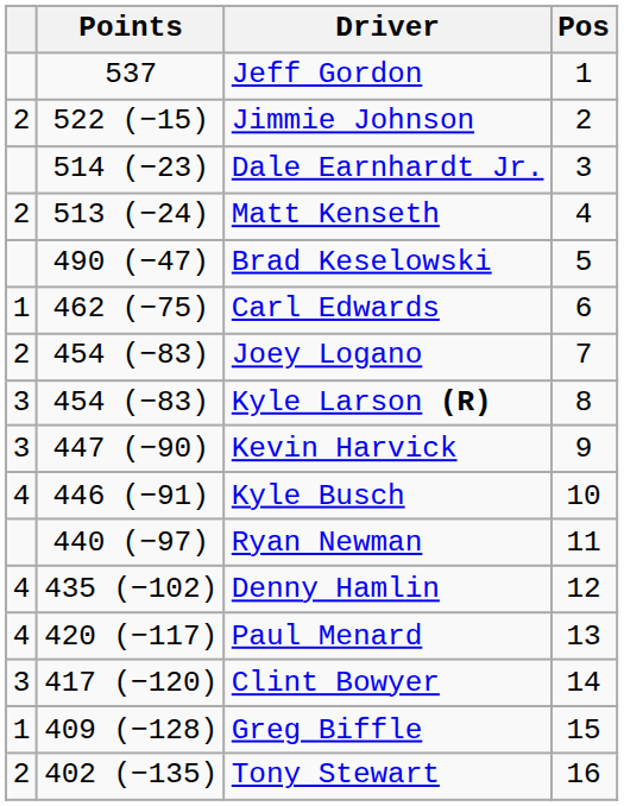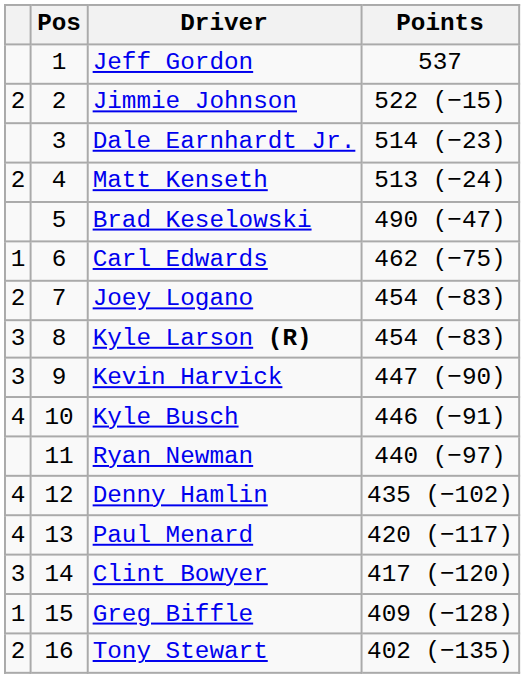 <table class="wikitable" style="font-size: 95%;">
 <tr>
 <th></th>
+<th>Pos</th>
+<th>Driver</th>
 <th>Points</th>
-<th>Driver</th>
-<th>Pos</th>
 </tr>
 <tr>
 <td align="left"></td>
+<td style="text-align:center;">1</td>
+<td><a href='#'>Jeff Gordon</a></td>
 <td style="text-align:center;">537</td>
-<td><a href='#'>Jeff Gordon</a></td>
-<td style="text-align:center;">1</td>
 </tr>
 <tr>
 <td align="left"> 2</td>
+<td style="text-align:center;">2</td>
+<td><a href='#'>Jimmie Johnson</a></td>
 <td style="text-align:center;">522 (−15)</td>
-<td><a href='#'>Jimmie Johnson</a></td>
-<td style="text-align:center;">2</td>
 </tr>
 <tr>
 <td align="left"></td>
+<td style="text-align:center;">3</td>
+<td><a href='#'>Dale Earnhardt Jr.</a></td>
 <td style="text-align:center;">514 (−23)</td>
-<td><a href='#'>Dale Earnhardt Jr.</a></td>
-<td style="text-align:center;">3</td>
 </tr>
 <tr>
 <td align="left"> 2</td>
+<td style="text-align:center;">4</td>
+<td><a href='#'>Matt Kenseth</a></td>
 <td style="text-align:center;">513 (−24)</td>
-<td><a href='#'>Matt Kenseth</a></td>
-<td style="text-align:center;">4</td>
 </tr>
 <tr>
 <td align="left"></td>
+<td style="text-align:center;">5</td>
+<td><a href='#'>Brad Keselowski</a></td>
 <td style="text-align:center;">490 (−47)</td>
-<td><a href='#'>Brad Keselowski</a></td>
-<td style="text-align:center;">5</td>
 </tr>
 <tr>
 <td align="left"> 1</td>
+<td style="text-align:center;">6</td>
+<td><a href='#'>Carl Edwards</a></td>
 <td style="text-align:center;">462 (−75)</td>
-<td><a href='#'>Carl Edwards</a></td>
-<td style="text-align:center;">6</td>
 </tr>
 <tr>
 <td align="left"> 2</td>
+<td style="text-align:center;">7</td>
+<td><a href='#'>Joey Logano</a></td>
 <td style="text-align:center;">454 (−83)</td>
-<td><a href='#'>Joey Logano</a></td>
-<td style="text-align:center;">7</td>
 </tr>
 <tr>
 <td align="left"> 3</td>
+<td style="text-align:center;">8</td>
+<td><a href='#'>Kyle Larson</a> <strong>(R)</strong></td>
 <td style="text-align:center;">454 (−83)</td>
-<td><a href='#'>Kyle Larson</a> <strong>(R)</strong></td>
-<td style="text-align:center;">8</td>
 </tr>
 <tr>
 <td align="left"> 3</td>
+<td style="text-align:center;">9</td>
+<td><a href='#'>Kevin Harvick</a></td>
 <td style="text-align:center;">447 (−90)</td>
-<td><a href='#'>Kevin Harvick</a></td>
-<td style="text-align:center;">9</td>
 </tr>
 <tr>
 <td align="left"> 4</td>
+<td style="text-align:center;">10</td>
+<td><a href='#'>Kyle Busch</a></td>
 <td style="text-align:center;">446 (−91)</td>
-<td><a href='#'>Kyle Busch</a></td>
-<td style="text-align:center;">10</td>
 </tr>
 <tr>
 <td align="left"></td>
+<td style="text-align:center;">11</td>
+<td><a href='#'>Ryan Newman</a></td>
 <td style="text-align:center;">440 (−97)</td>
-<td><a href='#'>Ryan Newman</a></td>
-<td style="text-align:center;">11</td>
 </tr>
 <tr>
 <td align="left"> 4</td>
+<td style="text-align:center;">12</td>
+<td><a href='#'>Denny Hamlin</a></td>
 <td style="text-align:center;">435 (−102)</td>
-<td><a href='#'>Denny Hamlin</a></td>
-<td style="text-align:center;">12</td>
 </tr>
 <tr>
 <td align="left"> 4</td>
+<td style="text-align:center;">13</td>
+<td><a href='#'>Paul Menard</a></td>
 <td style="text-align:center;">420 (−117)</td>
-<td><a href='#'>Paul Menard</a></td>
-<td style="text-align:center;">13</td>
 </tr>
 <tr>
 <td align="left"> 3</td>
+<td style="text-align:center;">14</td>
+<td><a href='#'>Clint Bowyer</a></td>
 <td style="text-align:center;">417 (−120)</td>
-<td><a href='#'>Clint Bowyer</a></td>
-<td style="text-align:center;">14</td>
 </tr>
 <tr>
 <td align="left"> 1</td>
+<td style="text-align:center;">15</td>
+<td><a href='#'>Greg Biffle</a></td>
 <td style="text-align:center;">409 (−128)</td>
-<td><a href='#'>Greg Biffle</a></td>
-<td style="text-align:center;">15</td>
 </tr>
 <tr>
 <td align="left"> 2</td>
+<td style="text-align:center;">16</td>
+<td><a href='#'>Tony Stewart</a></td>
 <td style="text-align:center;">402 (−135)</td>
-<td><a href='#'>Tony Stewart</a></td>
-<td style="text-align:center;">16</td>
 </tr>
 </table>
